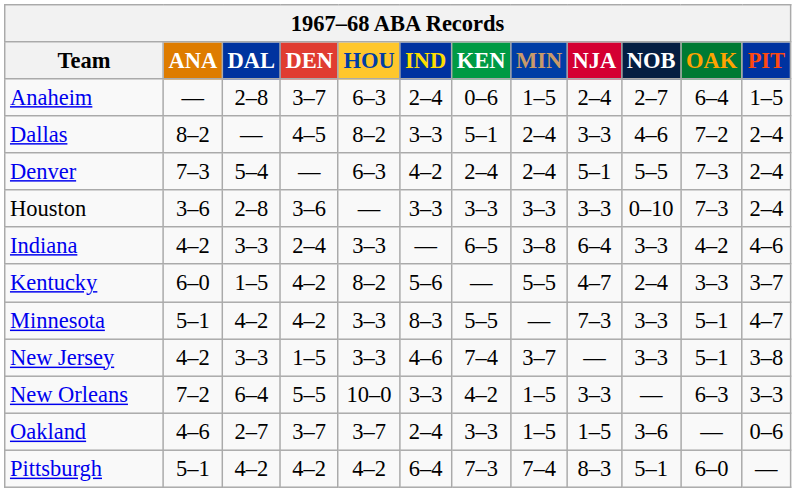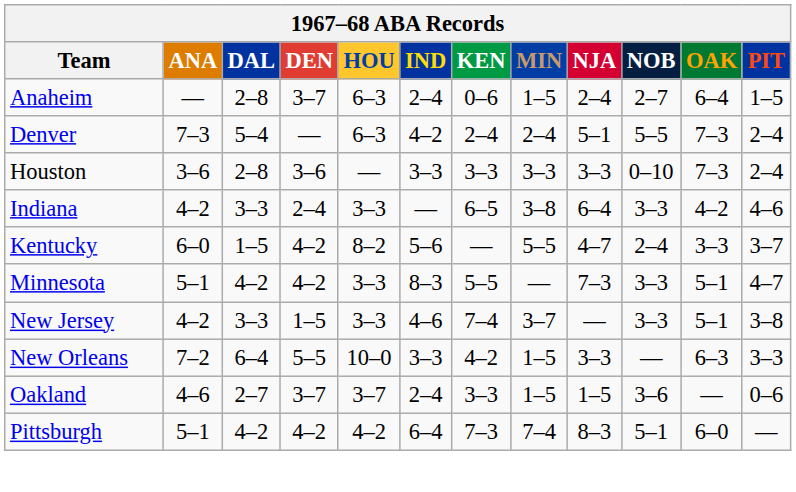 <table class="wikitable" style="font-size:95%; text-align:center;">
 <tr>
 <th colspan=12>1967–68 ABA Records</th>
 </tr>
 <tr>
 <th width=100>Team</th>
 <th style="background:#DE7C00;color:#FFFFFF;width=35">ANA</th>
 <th style="background:#00339F;color:#FFFFFF;width=35">DAL</th>
 <th style="background:#E03C31;color:#FFFFFF;width=35">DEN</th>
 <th style="background:#FFC72C;color:#003DA5;width=35">HOU</th>
 <th style="background:#0032A0;color:#FEDD00;width=35">IND</th>
 <th style="background:#009A44;color:#FFFFFF;width=35">KEN</th>
 <th style="background:#003DA5;color:#C89A6A;width=35">MIN</th>
 <th style="background:#D40032;color:#FFFFFF;width=35">NJA</th>
 <th style="background:#041E42;color:#FFFFFF;width=35">NOB</th>
 <th style="background:#007A33;color:#FFA400;width=35">OAK</th>
 <th style="background:#0032A0;color:#FF4911;width=35">PIT</th>
 </tr>
 <tr>
 <td style="text-align:left;"><a href='#'>Anaheim</a></td>
 <td>—</td>
 <td>2–8</td>
 <td>3–7</td>
 <td>6–3</td>
 <td>2–4</td>
 <td>0–6</td>
 <td>1–5</td>
 <td>2–4</td>
 <td>2–7</td>
 <td>6–4</td>
 <td>1–5</td>
-</tr>
-<tr>
-<td style="text-align:left;"><a href='#'>Dallas</a></td>
-<td>8–2</td>
-<td>—</td>
-<td>4–5</td>
-<td>8–2</td>
-<td>3–3</td>
-<td>5–1</td>
-<td>2–4</td>
-<td>3–3</td>
-<td>4–6</td>
-<td>7–2</td>
-<td>2–4</td>
 </tr>
 <tr>
 <td style="text-align:left;"><a href='#'>Denver</a></td>
 <td>7–3</td>
 <td>5–4</td>
 <td>—</td>
 <td>6–3</td>
 <td>4–2</td>
 <td>2–4</td>
 <td>2–4</td>
 <td>5–1</td>
 <td>5–5</td>
 <td>7–3</td>
 <td>2–4</td>
 </tr>
 <tr>
 <td style="text-align:left;">Houston</td>
 <td>3–6</td>
 <td>2–8</td>
 <td>3–6</td>
 <td>—</td>
 <td>3–3</td>
 <td>3–3</td>
 <td>3–3</td>
 <td>3–3</td>
 <td>0–10</td>
 <td>7–3</td>
 <td>2–4</td>
 </tr>
 <tr>
 <td style="text-align:left;"><a href='#'>Indiana</a></td>
 <td>4–2</td>
 <td>3–3</td>
 <td>2–4</td>
 <td>3–3</td>
 <td>—</td>
 <td>6–5</td>
 <td>3–8</td>
 <td>6–4</td>
 <td>3–3</td>
 <td>4–2</td>
 <td>4–6</td>
 </tr>
 <tr>
 <td style="text-align:left;"><a href='#'>Kentucky</a></td>
 <td>6–0</td>
 <td>1–5</td>
 <td>4–2</td>
 <td>8–2</td>
 <td>5–6</td>
 <td>—</td>
 <td>5–5</td>
 <td>4–7</td>
 <td>2–4</td>
 <td>3–3</td>
 <td>3–7</td>
 </tr>
 <tr>
 <td style="text-align:left;"><a href='#'>Minnesota</a></td>
 <td>5–1</td>
 <td>4–2</td>
 <td>4–2</td>
 <td>3–3</td>
 <td>8–3</td>
 <td>5–5</td>
 <td>—</td>
 <td>7–3</td>
 <td>3–3</td>
 <td>5–1</td>
 <td>4–7</td>
 </tr>
 <tr>
 <td style="text-align:left;"><a href='#'>New Jersey</a></td>
 <td>4–2</td>
 <td>3–3</td>
 <td>1–5</td>
 <td>3–3</td>
 <td>4–6</td>
 <td>7–4</td>
 <td>3–7</td>
 <td>—</td>
 <td>3–3</td>
 <td>5–1</td>
 <td>3–8</td>
 </tr>
 <tr>
 <td style="text-align:left;"><a href='#'>New Orleans</a></td>
 <td>7–2</td>
 <td>6–4</td>
 <td>5–5</td>
 <td>10–0</td>
 <td>3–3</td>
 <td>4–2</td>
 <td>1–5</td>
 <td>3–3</td>
 <td>—</td>
 <td>6–3</td>
 <td>3–3</td>
 </tr>
 <tr>
 <td style="text-align:left;"><a href='#'>Oakland</a></td>
 <td>4–6</td>
 <td>2–7</td>
 <td>3–7</td>
 <td>3–7</td>
 <td>2–4</td>
 <td>3–3</td>
 <td>1–5</td>
 <td>1–5</td>
 <td>3–6</td>
 <td>—</td>
 <td>0–6</td>
 </tr>
 <tr>
 <td style="text-align:left;"><a href='#'>Pittsburgh</a></td>
 <td>5–1</td>
 <td>4–2</td>
 <td>4–2</td>
 <td>4–2</td>
 <td>6–4</td>
 <td>7–3</td>
 <td>7–4</td>
 <td>8–3</td>
 <td>5–1</td>
 <td>6–0</td>
 <td>—</td>
 </tr>
 </table>
